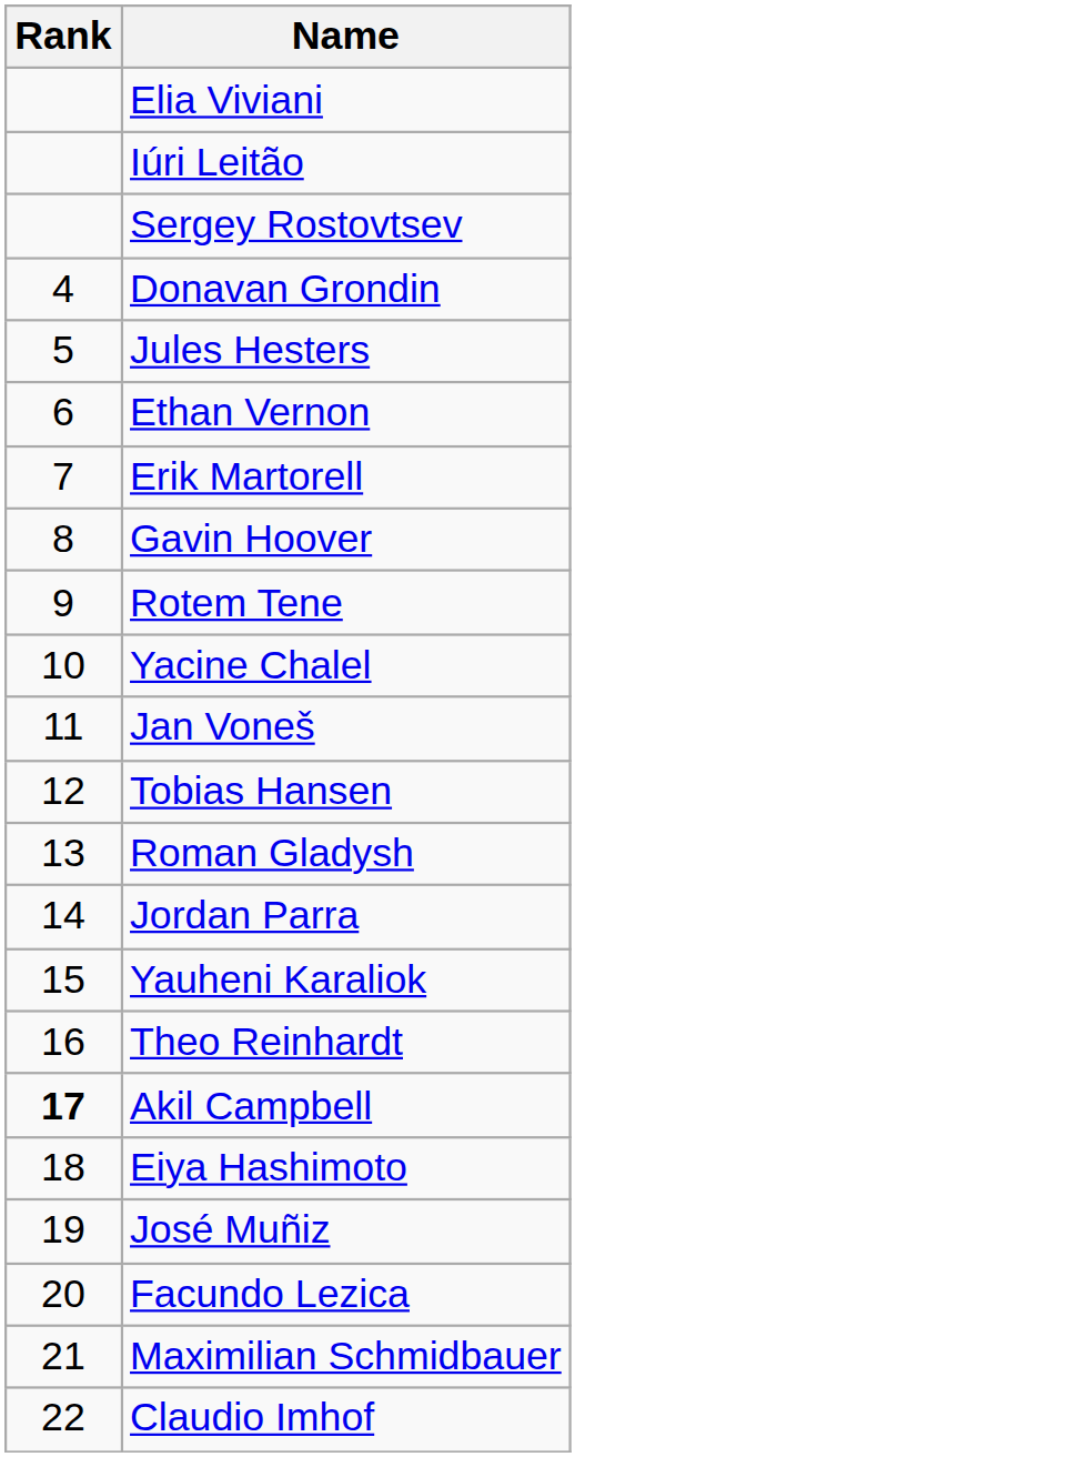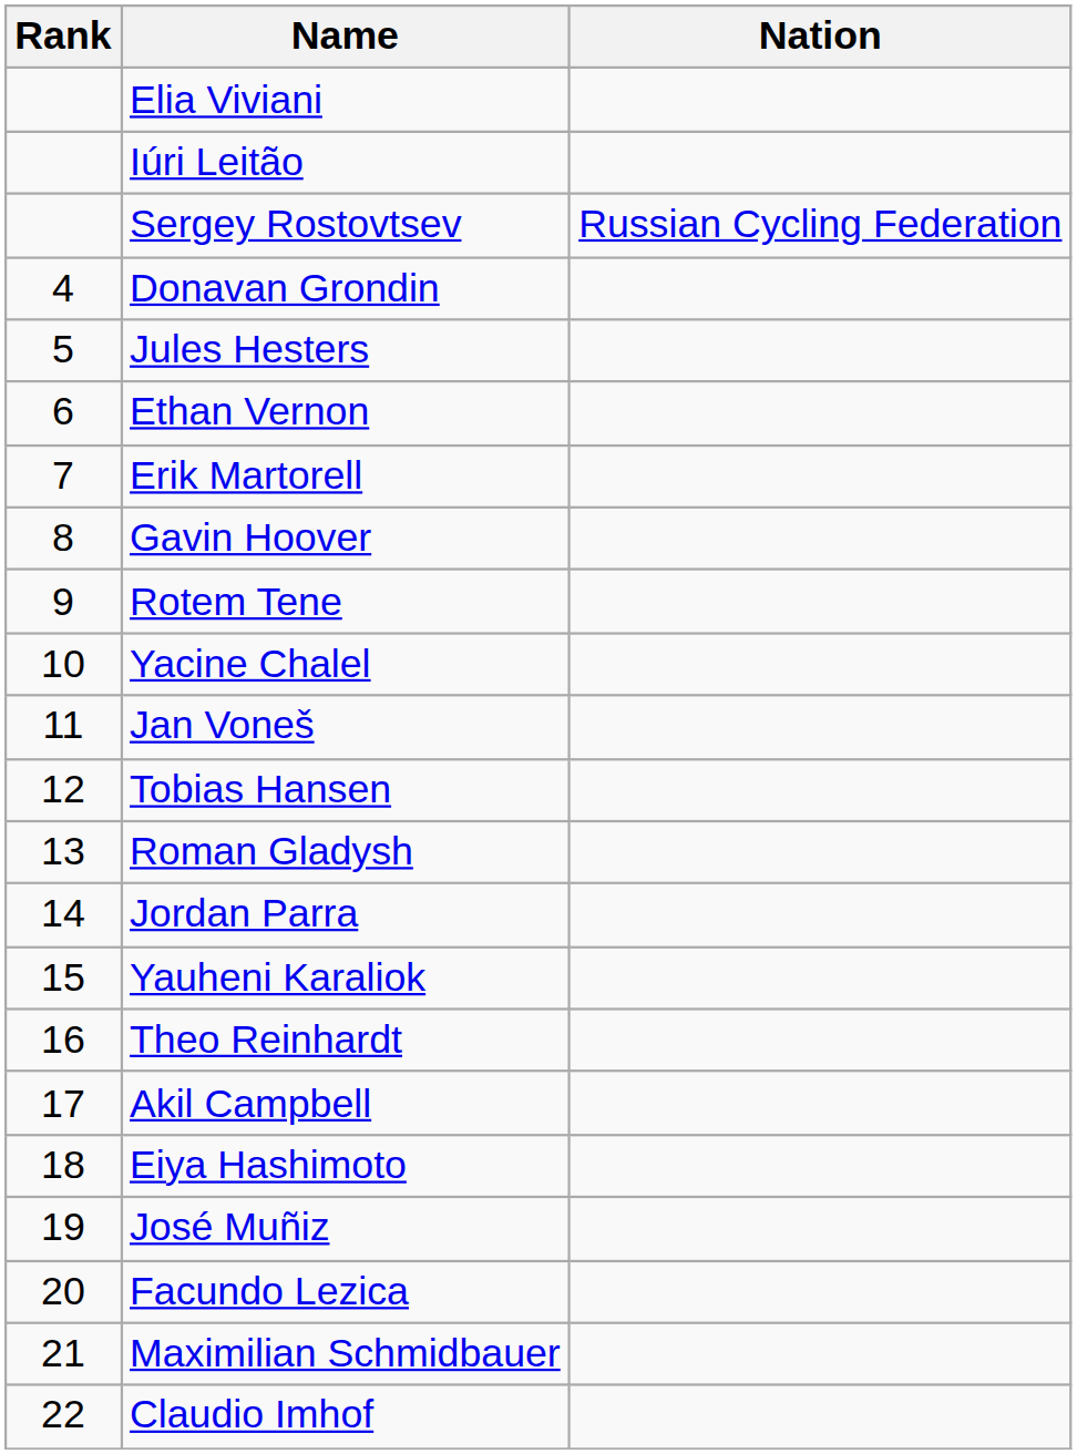 <table class="wikitable sortable" style="text-align:center">
 <tr>
 <th>Rank</th>
 <th>Name</th>
+<th>Nation</th>
 </tr>
 <tr>
 <td></td>
 <td align=left><a href='#'>Elia Viviani</a></td>
+<td align=left></td>
 </tr>
 <tr>
 <td></td>
 <td align=left><a href='#'>Iúri Leitão</a></td>
+<td align=left></td>
 </tr>
 <tr>
 <td></td>
 <td align=left><a href='#'>Sergey Rostovtsev</a></td>
+<td align=left><a href='#'>Russian Cycling Federation</a></td>
 </tr>
 <tr>
 <td>4</td>
 <td align=left><a href='#'>Donavan Grondin</a></td>
+<td align=left></td>
 </tr>
 <tr>
 <td>5</td>
 <td align=left><a href='#'>Jules Hesters</a></td>
+<td align=left></td>
 </tr>
 <tr>
 <td>6</td>
 <td align=left><a href='#'>Ethan Vernon</a></td>
+<td align=left></td>
 </tr>
 <tr>
 <td>7</td>
 <td align=left><a href='#'>Erik Martorell</a></td>
+<td align=left></td>
 </tr>
 <tr>
 <td>8</td>
 <td align=left><a href='#'>Gavin Hoover</a></td>
+<td align=left></td>
 </tr>
 <tr>
 <td>9</td>
 <td align=left><a href='#'>Rotem Tene</a></td>
+<td align=left></td>
 </tr>
 <tr>
 <td>10</td>
 <td align=left><a href='#'>Yacine Chalel</a></td>
+<td align=left></td>
 </tr>
 <tr>
 <td>11</td>
 <td align=left><a href='#'>Jan Voneš</a></td>
+<td align=left></td>
 </tr>
 <tr>
 <td>12</td>
 <td align=left><a href='#'>Tobias Hansen</a></td>
+<td align=left></td>
 </tr>
 <tr>
 <td>13</td>
 <td align=left><a href='#'>Roman Gladysh</a></td>
+<td align=left></td>
 </tr>
 <tr>
 <td>14</td>
 <td align=left><a href='#'>Jordan Parra</a></td>
+<td align=left></td>
 </tr>
 <tr>
 <td>15</td>
 <td align=left><a href='#'>Yauheni Karaliok</a></td>
+<td align=left></td>
 </tr>
 <tr>
 <td>16</td>
 <td align=left><a href='#'>Theo Reinhardt</a></td>
+<td align=left></td>
 </tr>
 <tr>
-<td><strong>17</strong></td>
+<td>17</td>
 <td align=left><a href='#'>Akil Campbell</a></td>
+<td align=left></td>
 </tr>
 <tr>
 <td>18</td>
 <td align=left><a href='#'>Eiya Hashimoto</a></td>
+<td align=left></td>
 </tr>
 <tr>
 <td>19</td>
 <td align=left><a href='#'>José Muñiz</a></td>
+<td align=left></td>
 </tr>
 <tr>
 <td>20</td>
 <td align=left><a href='#'>Facundo Lezica</a></td>
+<td align=left></td>
 </tr>
 <tr>
 <td>21</td>
 <td align=left><a href='#'>Maximilian Schmidbauer</a></td>
+<td align=left></td>
 </tr>
 <tr>
 <td>22</td>
 <td align=left><a href='#'>Claudio Imhof</a></td>
+<td align=left></td>
 </tr>
 </table>
